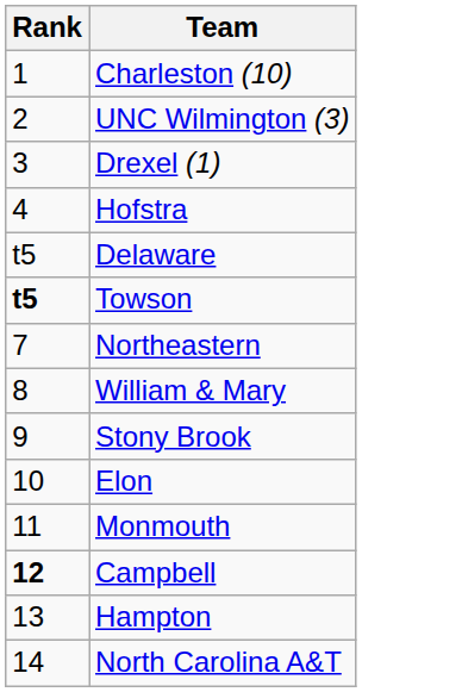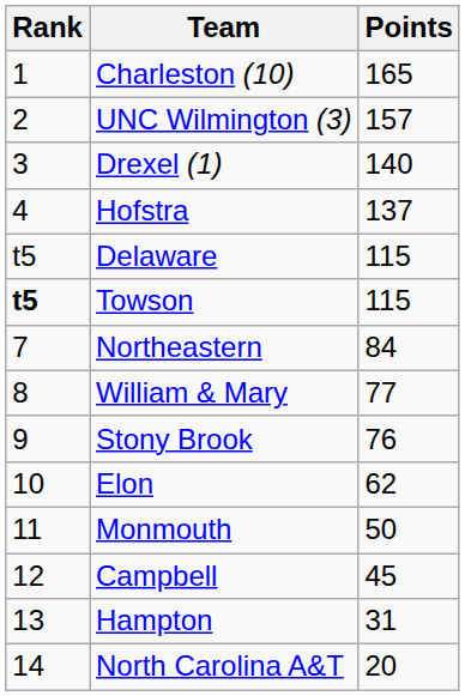 <table class="wikitable">
 <tr>
 <th>Rank</th>
 <th>Team</th>
+<th>Points</th>
 </tr>
 <tr>
 <td>1</td>
 <td><a href='#'>Charleston</a> <em>(10)</em></td>
+<td>165</td>
 </tr>
 <tr>
 <td>2</td>
 <td><a href='#'>UNC Wilmington</a> <em>(3)</em></td>
+<td>157</td>
 </tr>
 <tr>
 <td>3</td>
 <td><a href='#'>Drexel</a> <em>(1)</em></td>
+<td>140</td>
 </tr>
 <tr>
 <td>4</td>
 <td><a href='#'>Hofstra</a></td>
+<td>137</td>
 </tr>
 <tr>
 <td>t5</td>
 <td><a href='#'>Delaware</a></td>
+<td>115</td>
 </tr>
 <tr>
 <td><strong>t5</strong></td>
 <td><a href='#'>Towson</a></td>
+<td>115</td>
 </tr>
 <tr>
 <td>7</td>
 <td><a href='#'>Northeastern</a></td>
+<td>84</td>
 </tr>
 <tr>
 <td>8</td>
 <td><a href='#'>William & Mary</a></td>
+<td>77</td>
 </tr>
 <tr>
 <td>9</td>
 <td><a href='#'>Stony Brook</a></td>
+<td>76</td>
 </tr>
 <tr>
 <td>10</td>
 <td><a href='#'>Elon</a></td>
+<td>62</td>
 </tr>
 <tr>
 <td>11</td>
 <td><a href='#'>Monmouth</a></td>
+<td>50</td>
 </tr>
 <tr>
-<td><strong>12</strong></td>
+<td>12</td>
 <td><a href='#'>Campbell</a></td>
+<td>45</td>
 </tr>
 <tr>
 <td>13</td>
 <td><a href='#'>Hampton</a></td>
+<td>31</td>
 </tr>
 <tr>
 <td>14</td>
 <td><a href='#'>North Carolina A&T</a></td>
+<td>20</td>
 </tr>
 </table>
